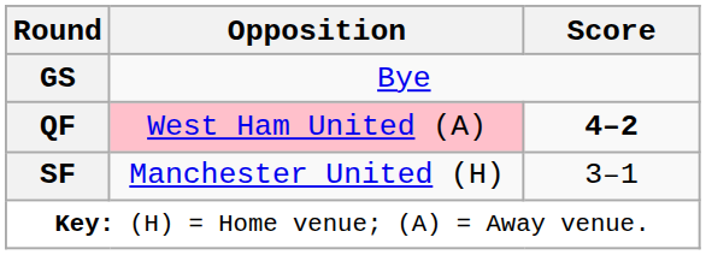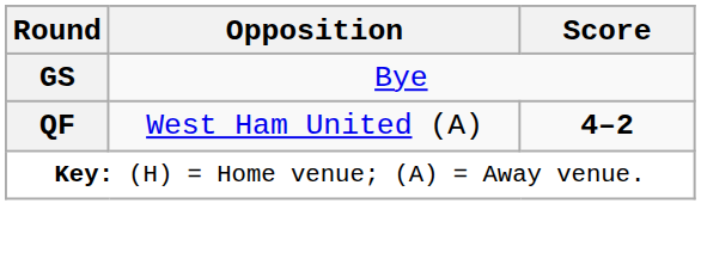 <table class="wikitable plainrowheaders" style="text-align:center;margin:0">
 <tr>
 <th scope="col" style="width:25px">Round</th>
 <th scope="col" style="width:175px">Opposition</th>
 <th scope="col" style="width:70px">Score</th>
 </tr>
 <tr>
 <th scope=row style="text-align:center">GS</th>
 <td colspan=2><a href='#'>Bye</a></td>
 </tr>
 <tr>
 <th scope=row style="text-align:center">QF</th>
-<td style="background: pink;"><a href='#'>West Ham United</a> (A)</td>
+<td><a href='#'>West Ham United</a> (A)</td>
 <td><strong>4–2</strong></td>
-</tr>
-<tr>
-<th scope=row style="text-align:center">SF</th>
-<td><a href='#'>Manchester United</a> (H)</td>
-<td>3–1</td>
 </tr>
 <tr>
 <td colspan="3" style="background:white;"><small><strong>Key:</strong> (H) = Home venue; (A) = Away venue.</small></td>
 </tr>
 </table>
